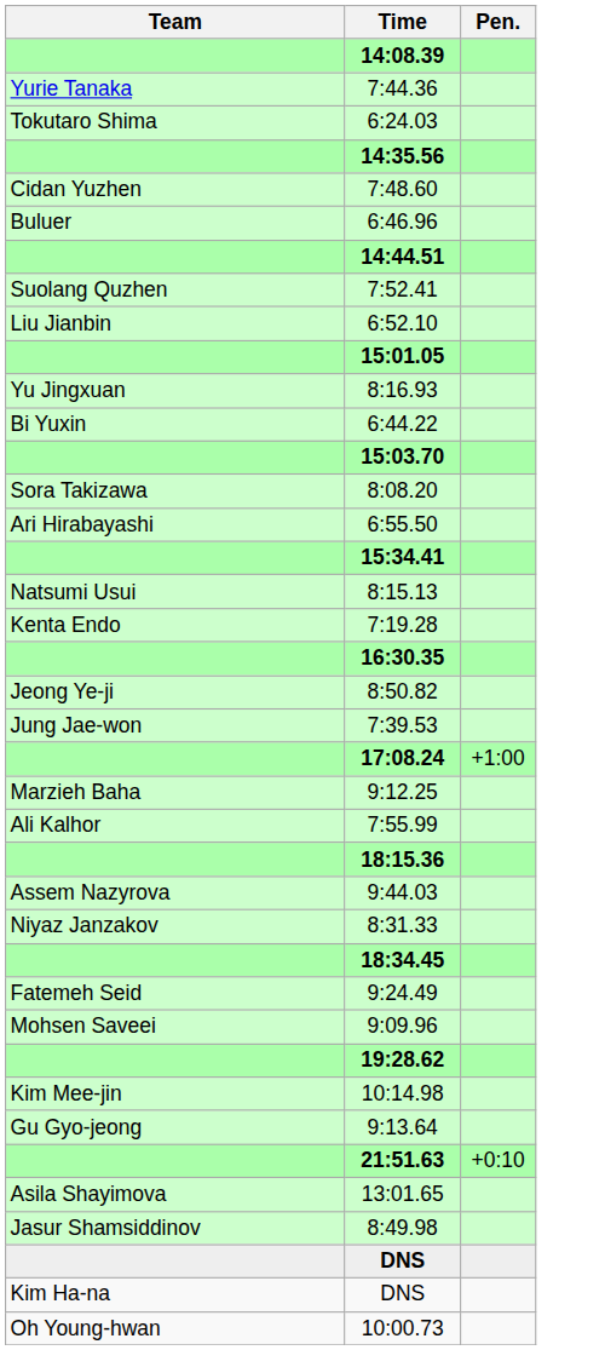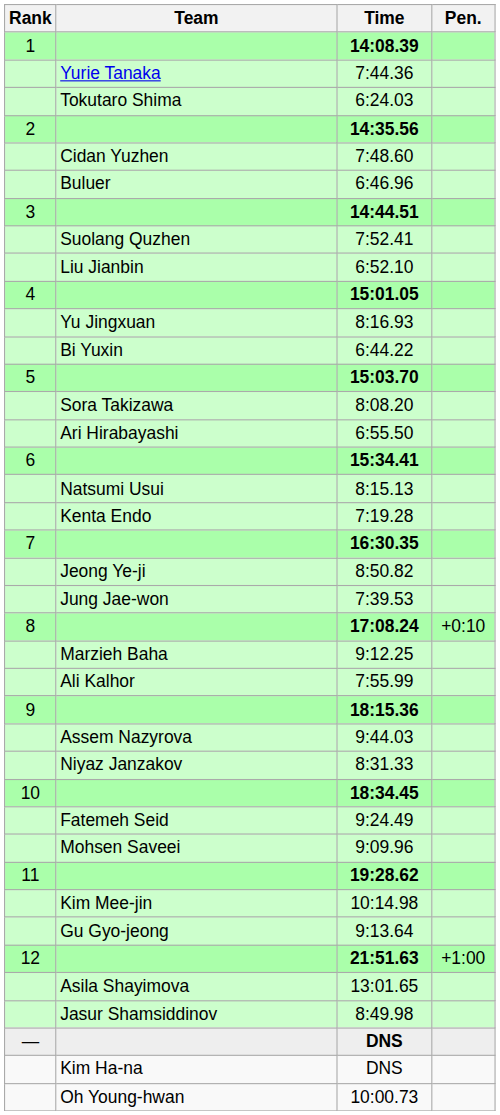 <table class=wikitable style="text-align:center">
 <tr>
+<th width=40>Rank</th>
 <th width=250>Team</th>
 <th width=80>Time</th>
 <th width=50>Pen.</th>
 </tr>
 <tr bgcolor=aaffaa>
+<td>1</td>
 <td align=left></td>
 <td><strong>14:08.39</strong></td>
 <td></td>
 </tr>
 <tr bgcolor=ccffcc>
+<td></td>
 <td align=left><a href='#'>Yurie Tanaka</a></td>
 <td>7:44.36</td>
 <td></td>
 </tr>
 <tr bgcolor=ccffcc>
+<td></td>
 <td align=left>Tokutaro Shima</td>
 <td>6:24.03</td>
 <td></td>
 </tr>
 <tr bgcolor=aaffaa>
+<td>2</td>
 <td align=left></td>
 <td><strong>14:35.56</strong></td>
 <td></td>
 </tr>
 <tr bgcolor=ccffcc>
+<td></td>
 <td align=left>Cidan Yuzhen</td>
 <td>7:48.60</td>
 <td></td>
 </tr>
 <tr bgcolor=ccffcc>
+<td></td>
 <td align=left>Buluer</td>
 <td>6:46.96</td>
 <td></td>
 </tr>
 <tr bgcolor=aaffaa>
+<td>3</td>
 <td align=left></td>
 <td><strong>14:44.51</strong></td>
 <td></td>
 </tr>
 <tr bgcolor=ccffcc>
+<td></td>
 <td align=left>Suolang Quzhen</td>
 <td>7:52.41</td>
 <td></td>
 </tr>
 <tr bgcolor=ccffcc>
+<td></td>
 <td align=left>Liu Jianbin</td>
 <td>6:52.10</td>
 <td></td>
 </tr>
 <tr bgcolor=aaffaa>
+<td>4</td>
 <td align=left></td>
 <td><strong>15:01.05</strong></td>
 <td></td>
 </tr>
 <tr bgcolor=ccffcc>
+<td></td>
 <td align=left>Yu Jingxuan</td>
 <td>8:16.93</td>
 <td></td>
 </tr>
 <tr bgcolor=ccffcc>
+<td></td>
 <td align=left>Bi Yuxin</td>
 <td>6:44.22</td>
 <td></td>
 </tr>
 <tr bgcolor=aaffaa>
+<td>5</td>
 <td align=left></td>
 <td><strong>15:03.70</strong></td>
 <td></td>
 </tr>
 <tr bgcolor=ccffcc>
+<td></td>
 <td align=left>Sora Takizawa</td>
 <td>8:08.20</td>
 <td></td>
 </tr>
 <tr bgcolor=ccffcc>
+<td></td>
 <td align=left>Ari Hirabayashi</td>
 <td>6:55.50</td>
 <td></td>
 </tr>
 <tr bgcolor=aaffaa>
+<td>6</td>
 <td align=left></td>
 <td><strong>15:34.41</strong></td>
 <td></td>
 </tr>
 <tr bgcolor=ccffcc>
+<td></td>
 <td align=left>Natsumi Usui</td>
 <td>8:15.13</td>
 <td></td>
 </tr>
 <tr bgcolor=ccffcc>
+<td></td>
 <td align=left>Kenta Endo</td>
 <td>7:19.28</td>
 <td></td>
 </tr>
 <tr bgcolor=aaffaa>
+<td>7</td>
 <td align=left></td>
 <td><strong>16:30.35</strong></td>
 <td></td>
 </tr>
 <tr bgcolor=ccffcc>
+<td></td>
 <td align=left>Jeong Ye-ji</td>
 <td>8:50.82</td>
 <td></td>
 </tr>
 <tr bgcolor=ccffcc>
+<td></td>
 <td align=left>Jung Jae-won</td>
 <td>7:39.53</td>
 <td></td>
 </tr>
 <tr bgcolor=aaffaa>
+<td>8</td>
 <td align=left></td>
 <td><strong>17:08.24</strong></td>
-<td>+1:00</td>
+<td>+0:10</td>
 </tr>
 <tr bgcolor=ccffcc>
+<td></td>
 <td align=left>Marzieh Baha</td>
 <td>9:12.25</td>
 <td></td>
 </tr>
 <tr bgcolor=ccffcc>
+<td></td>
 <td align=left>Ali Kalhor</td>
 <td>7:55.99</td>
 <td></td>
 </tr>
 <tr bgcolor=aaffaa>
+<td>9</td>
 <td align=left></td>
 <td><strong>18:15.36</strong></td>
 <td></td>
 </tr>
 <tr bgcolor=ccffcc>
+<td></td>
 <td align=left>Assem Nazyrova</td>
 <td>9:44.03</td>
 <td></td>
 </tr>
 <tr bgcolor=ccffcc>
+<td></td>
 <td align=left>Niyaz Janzakov</td>
 <td>8:31.33</td>
 <td></td>
 </tr>
 <tr bgcolor=aaffaa>
+<td>10</td>
 <td align=left></td>
 <td><strong>18:34.45</strong></td>
 <td></td>
 </tr>
 <tr bgcolor=ccffcc>
+<td></td>
 <td align=left>Fatemeh Seid</td>
 <td>9:24.49</td>
 <td></td>
 </tr>
 <tr bgcolor=ccffcc>
+<td></td>
 <td align=left>Mohsen Saveei</td>
 <td>9:09.96</td>
 <td></td>
 </tr>
 <tr bgcolor=aaffaa>
+<td>11</td>
 <td align=left></td>
 <td><strong>19:28.62</strong></td>
 <td></td>
 </tr>
 <tr bgcolor=ccffcc>
+<td></td>
 <td align=left>Kim Mee-jin</td>
 <td>10:14.98</td>
 <td></td>
 </tr>
 <tr bgcolor=ccffcc>
+<td></td>
 <td align=left>Gu Gyo-jeong</td>
 <td>9:13.64</td>
 <td></td>
 </tr>
 <tr bgcolor=aaffaa>
+<td>12</td>
 <td align=left></td>
 <td><strong>21:51.63</strong></td>
-<td>+0:10</td>
+<td>+1:00</td>
 </tr>
 <tr bgcolor=ccffcc>
+<td></td>
 <td align=left>Asila Shayimova</td>
 <td>13:01.65</td>
 <td></td>
 </tr>
 <tr bgcolor=ccffcc>
+<td></td>
 <td align=left>Jasur Shamsiddinov</td>
 <td>8:49.98</td>
 <td></td>
 </tr>
 <tr bgcolor=eeeeee>
+<td>—</td>
 <td align=left></td>
 <td><strong>DNS</strong></td>
 <td></td>
 </tr>
 <tr>
+<td></td>
 <td align=left>Kim Ha-na</td>
 <td>DNS</td>
 <td></td>
 </tr>
 <tr>
+<td></td>
 <td align=left>Oh Young-hwan</td>
 <td>10:00.73</td>
 <td></td>
 </tr>
 </table>
